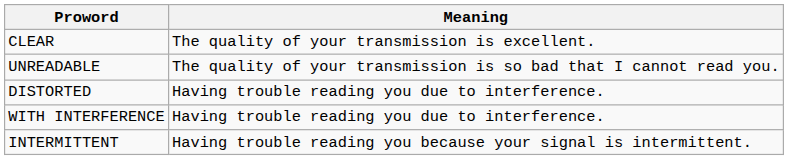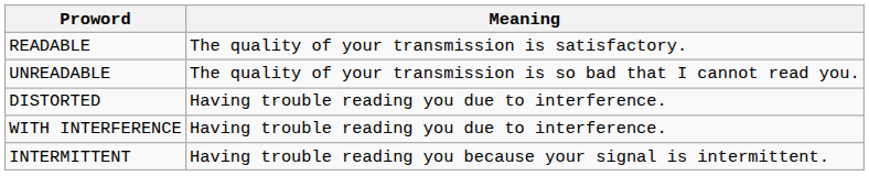 <table class="wikitable">
 <tr>
 <th>Proword</th>
 <th>Meaning</th>
 </tr>
 <tr>
-<td>CLEAR</td>
-<td>The quality of your transmission is excellent.</td>
+<td>READABLE</td>
+<td>The quality of your transmission is satisfactory.</td>
 </tr>
 <tr>
 <td>UNREADABLE</td>
 <td>The quality of your transmission is so bad that I cannot read you.</td>
 </tr>
 <tr>
 <td>DISTORTED</td>
 <td>Having trouble reading you due to interference.</td>
 </tr>
 <tr>
 <td>WITH INTERFERENCE</td>
 <td>Having trouble reading you due to interference.</td>
 </tr>
 <tr>
 <td>INTERMITTENT</td>
 <td>Having trouble reading you because your signal is intermittent.</td>
 </tr>
 </table>
